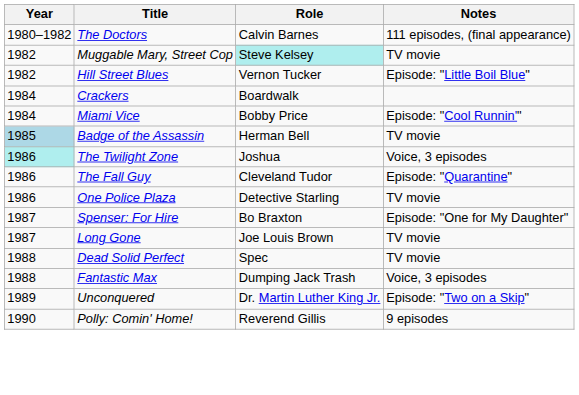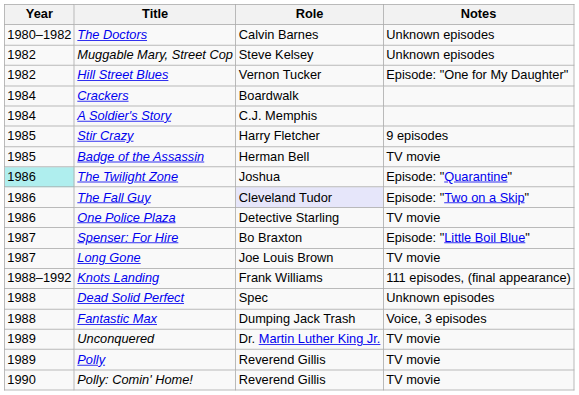 <table class="wikitable sortable">
 <tr>
 <th>Year</th>
 <th>Title</th>
 <th>Role</th>
 <th class="unsortable">Notes</th>
 </tr>
 <tr>
 <td>1980–1982</td>
 <td><em><a href='#'>The Doctors</a></em></td>
 <td>Calvin Barnes</td>
-<td>111 episodes, (final appearance)</td>
+<td>Unknown episodes</td>
 </tr>
 <tr>
 <td>1982</td>
 <td><em>Muggable Mary, Street Cop</em></td>
-<td style="background: paleturquoise;">Steve Kelsey</td>
-<td>TV movie</td>
+<td>Steve Kelsey</td>
+<td>Unknown episodes</td>
 </tr>
 <tr>
 <td>1982</td>
 <td><em><a href='#'>Hill Street Blues</a></em></td>
 <td>Vernon Tucker</td>
-<td>Episode: "<a href='#'>Little Boil Blue</a>"</td>
+<td>Episode: "One for My Daughter"</td>
 </tr>
 <tr>
 <td>1984</td>
 <td><em><a href='#'>Crackers</a></em></td>
 <td>Boardwalk</td>
 <td></td>
 </tr>
 <tr>
 <td>1984</td>
-<td><em><a href='#'>Miami Vice</a></em></td>
-<td>Bobby Price</td>
-<td>Episode: "<a href='#'>Cool Runnin'</a>"</td>
+<td><em><a href='#'>A Soldier's Story</a></em></td>
+<td>C.J. Memphis</td>
+<td></td>
 </tr>
 <tr>
-<td style="background: lightblue;">1985</td>
+<td>1985</td>
+<td><em><a href='#'>Stir Crazy</a></em></td>
+<td>Harry Fletcher</td>
+<td>9 episodes</td>
+</tr>
+<tr>
+<td>1985</td>
 <td><em><a href='#'>Badge of the Assassin</a></em></td>
 <td>Herman Bell</td>
 <td>TV movie</td>
 </tr>
 <tr>
 <td style="background: paleturquoise;">1986</td>
 <td><em><a href='#'>The Twilight Zone</a></em></td>
 <td>Joshua</td>
-<td>Voice, 3 episodes</td>
+<td>Episode: "<a href='#'>Quarantine</a>"</td>
 </tr>
 <tr>
 <td>1986</td>
 <td><em><a href='#'>The Fall Guy</a></em></td>
-<td>Cleveland Tudor</td>
-<td>Episode: "<a href='#'>Quarantine</a>"</td>
+<td style="background: lavender;">Cleveland Tudor</td>
+<td>Episode: "<a href='#'>Two on a Skip</a>"</td>
 </tr>
 <tr>
 <td>1986</td>
 <td><em><a href='#'>One Police Plaza</a></em></td>
 <td>Detective Starling</td>
 <td>TV movie</td>
 </tr>
 <tr>
 <td>1987</td>
 <td><em><a href='#'>Spenser: For Hire</a></em></td>
 <td>Bo Braxton</td>
-<td>Episode: "One for My Daughter"</td>
+<td>Episode: "<a href='#'>Little Boil Blue</a>"</td>
 </tr>
 <tr>
 <td>1987</td>
 <td><em><a href='#'>Long Gone</a></em></td>
 <td>Joe Louis Brown</td>
 <td>TV movie</td>
 </tr>
 <tr>
+<td>1988–1992</td>
+<td><em><a href='#'>Knots Landing</a></em></td>
+<td>Frank Williams</td>
+<td>111 episodes, (final appearance)</td>
+</tr>
+<tr>
 <td>1988</td>
 <td><em><a href='#'>Dead Solid Perfect</a></em></td>
 <td>Spec</td>
-<td>TV movie</td>
+<td>Unknown episodes</td>
 </tr>
 <tr>
 <td>1988</td>
 <td><em><a href='#'>Fantastic Max</a></em></td>
 <td>Dumping Jack Trash</td>
 <td>Voice, 3 episodes</td>
 </tr>
 <tr>
 <td>1989</td>
 <td><em>Unconquered</em></td>
 <td>Dr. <a href='#'>Martin Luther King Jr.</a></td>
-<td>Episode: "<a href='#'>Two on a Skip</a>"</td>
+<td>TV movie</td>
+</tr>
+<tr>
+<td>1989</td>
+<td><em><a href='#'>Polly</a></em></td>
+<td>Reverend Gillis</td>
+<td>TV movie</td>
 </tr>
 <tr>
 <td>1990</td>
 <td><em>Polly: Comin' Home!</em></td>
 <td>Reverend Gillis</td>
-<td>9 episodes</td>
+<td>TV movie</td>
 </tr>
 </table>
